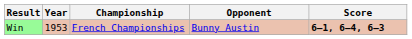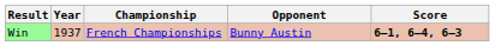 <table class='sortable wikitable'>
 <tr>
 <th>Result</th>
 <th>Year</th>
 <th style="width:160px">Championship</th>
 <th style="width:160px">Opponent</th>
 <th style="width:130px" class="unsortable">Score</th>
 </tr>
 <tr bgcolor="#EBC2AF">
 <td style="background:#98FB98;">Win</td>
-<td>1953</td>
+<td>1937</td>
 <td><a href='#'>French Championships</a></td>
 <td> <a href='#'>Bunny Austin</a></td>
 <td><strong>6–1, 6–4, 6–3</strong></td>
 </tr>
 </table>
